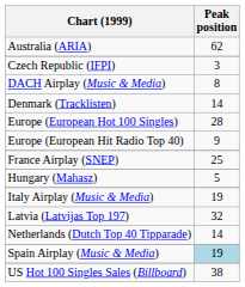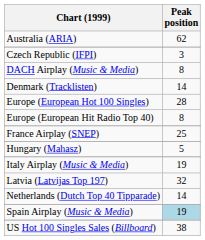 <table class="wikitable sortable">
 <tr>
 <th>Chart (1999)</th>
 <th>Peak<br>position</th>
 </tr>
 <tr>
 <td align="left">Australia (<a href='#'>ARIA</a>)</td>
 <td align="center">62</td>
 </tr>
 <tr>
 </tr>
 <tr>
 </tr>
 <tr>
 </tr>
 <tr>
 <td align="left">Czech Republic (<a href='#'>IFPI</a>)</td>
 <td align="center">3</td>
 </tr>
 <tr>
 <td align="left"><a href='#'>DACH</a> Airplay (<em><a href='#'>Music & Media</a></em>)</td>
 <td align="center">8</td>
 </tr>
 <tr>
 <td align="left">Denmark (<a href='#'>Tracklisten</a>)</td>
 <td align="center">14</td>
 </tr>
 <tr>
 <td align="left">Europe (<a href='#'>European Hot 100 Singles</a>)</td>
 <td align="center">28</td>
 </tr>
 <tr>
 <td align="left">Europe (European Hit Radio Top 40)</td>
-<td align="center">9</td>
+<td align="center">8</td>
 </tr>
 <tr>
 </tr>
 <tr>
 </tr>
 <tr>
 <td align="left">France Airplay (<a href='#'>SNEP</a>)</td>
 <td align="center">25</td>
 </tr>
 <tr>
 </tr>
 <tr>
 <td align="left">Hungary (<a href='#'>Mahasz</a>)</td>
 <td align="center">5</td>
 </tr>
 <tr>
 </tr>
 <tr>
 <td align="left">Italy Airplay (<em><a href='#'>Music & Media</a></em>)</td>
 <td align="center">19</td>
 </tr>
 <tr>
 <td align="left">Latvia (<a href='#'>Latvijas Top 197</a>)</td>
 <td align="center">32</td>
 </tr>
 <tr>
 <td align="left">Netherlands (<a href='#'>Dutch Top 40 Tipparade</a>)</td>
 <td align="center">14</td>
 </tr>
 <tr>
 </tr>
 <tr>
 </tr>
 <tr>
 </tr>
 <tr>
 <td align="left">Spain Airplay (<em><a href='#'>Music & Media</a></em>)</td>
 <td align="center" style="background: lightblue;">19</td>
 </tr>
 <tr>
 </tr>
 <tr>
 </tr>
 <tr>
 </tr>
 <tr>
 </tr>
 <tr>
 </tr>
 <tr>
 <td align="left">US <a href='#'>Hot 100 Singles Sales</a> (<em><a href='#'>Billboard</a></em>)</td>
 <td align="center">38</td>
 </tr>
 </table>
